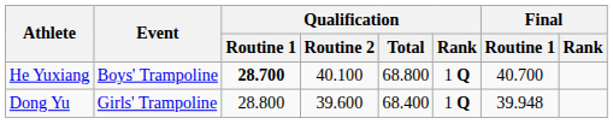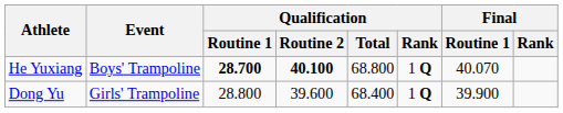 <table class="wikitable" border="1" style="font-size:90%">
 <tr>
 <th rowspan=2>Athlete</th>
 <th rowspan=2>Event</th>
 <th colspan=4>Qualification</th>
 <th colspan=2>Final</th>
 </tr>
 <tr>
 <th>Routine 1</th>
 <th>Routine 2</th>
 <th>Total</th>
 <th>Rank</th>
 <th>Routine 1</th>
 <th>Rank</th>
 </tr>
 <tr>
 <td><a href='#'>He Yuxiang</a></td>
 <td><a href='#'>Boys' Trampoline</a></td>
 <td align=center><strong>28.700</strong></td>
-<td align=center>40.100</td>
+<td align=center><strong>40.100</strong></td>
 <td align=center>68.800</td>
 <td align=center>1 <strong>Q</strong></td>
-<td align=center>40.700</td>
+<td align=center>40.070</td>
 <td align=center></td>
 </tr>
 <tr>
 <td><a href='#'>Dong Yu</a></td>
 <td><a href='#'>Girls' Trampoline</a></td>
 <td align=center>28.800</td>
 <td align=center>39.600</td>
 <td align=center>68.400</td>
 <td align=center>1 <strong>Q</strong></td>
-<td align=center>39.948</td>
+<td align=center>39.900</td>
 <td align=center></td>
 </tr>
 </table>
